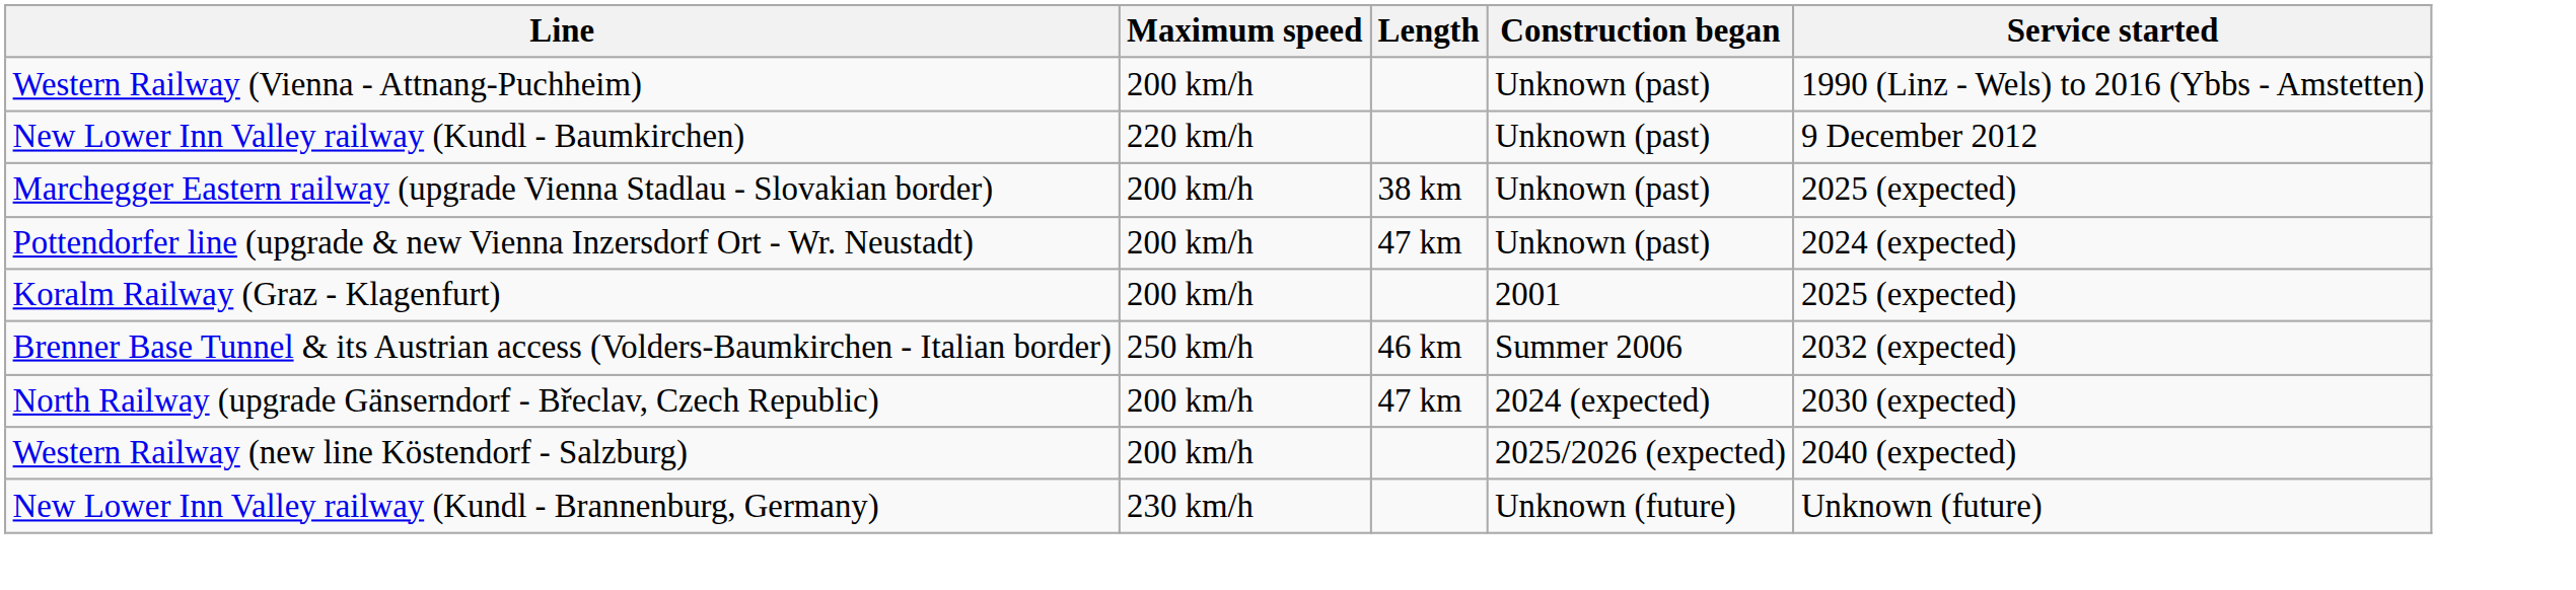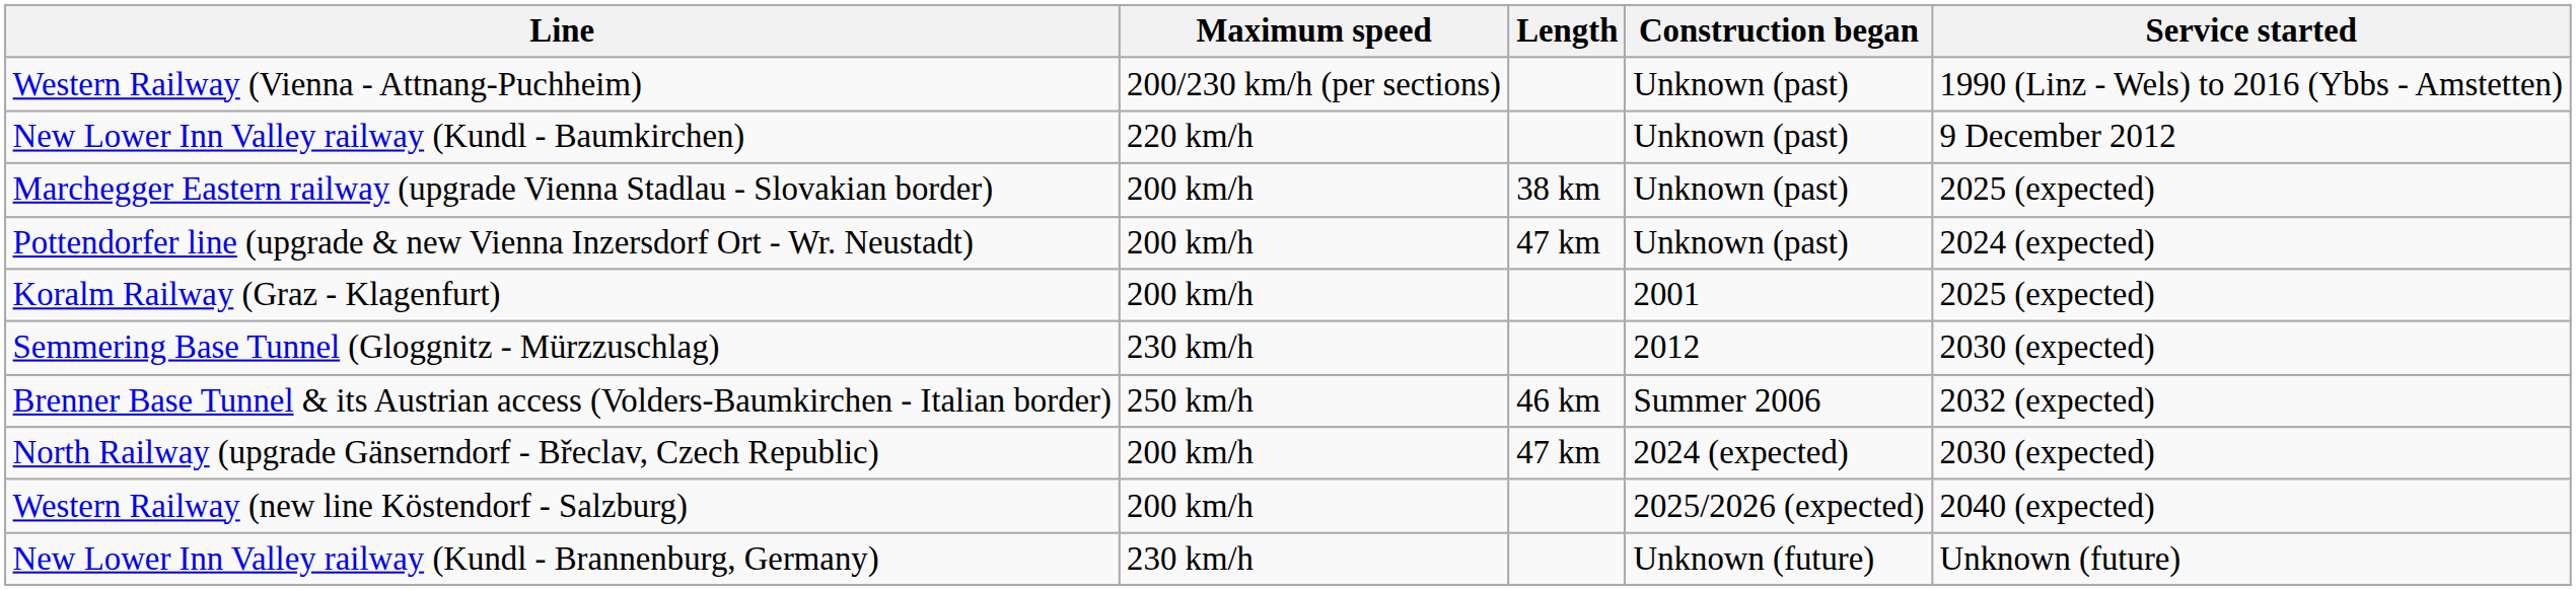 <table class="wikitable">
 <tr>
 <th>Line</th>
 <th>Maximum speed</th>
 <th>Length</th>
 <th>Construction began</th>
 <th>Service started</th>
 </tr>
 <tr>
 <td><a href='#'>Western Railway</a> (Vienna - Attnang-Puchheim)</td>
-<td>200 km/h</td>
+<td>200/230 km/h (per sections)</td>
 <td></td>
 <td>Unknown (past)</td>
 <td>1990 (Linz - Wels) to 2016 (Ybbs - Amstetten)</td>
 </tr>
 <tr>
 <td><a href='#'>New Lower Inn Valley railway</a> (Kundl - Baumkirchen)</td>
 <td>220 km/h</td>
 <td></td>
 <td>Unknown (past)</td>
 <td>9 December 2012</td>
 </tr>
 <tr>
 <td><a href='#'>Marchegger Eastern railway</a> (upgrade Vienna Stadlau - Slovakian border)</td>
 <td>200 km/h</td>
 <td>38 km</td>
 <td>Unknown (past)</td>
 <td>2025 (expected)</td>
 </tr>
 <tr>
 <td><a href='#'>Pottendorfer line</a> (upgrade & new Vienna Inzersdorf Ort - Wr. Neustadt)</td>
 <td>200 km/h</td>
 <td>47 km</td>
 <td>Unknown (past)</td>
 <td>2024 (expected)</td>
 </tr>
 <tr>
 <td><a href='#'>Koralm Railway</a> (Graz - Klagenfurt)</td>
 <td>200 km/h</td>
 <td></td>
 <td>2001</td>
 <td>2025 (expected)</td>
 </tr>
 <tr>
+<td><a href='#'>Semmering Base Tunnel</a> (Gloggnitz - Mürzzuschlag)</td>
+<td>230 km/h</td>
+<td></td>
+<td>2012</td>
+<td>2030 (expected)</td>
+</tr>
+<tr>
 <td><a href='#'>Brenner Base Tunnel</a> & its Austrian access (Volders-Baumkirchen - Italian border)</td>
 <td>250 km/h</td>
 <td>46 km</td>
 <td>Summer 2006</td>
 <td>2032 (expected)</td>
 </tr>
 <tr>
 <td><a href='#'>North Railway</a> (upgrade Gänserndorf - Břeclav, Czech Republic)</td>
 <td>200 km/h</td>
 <td>47 km</td>
 <td>2024 (expected)</td>
 <td>2030 (expected)</td>
 </tr>
 <tr>
 <td><a href='#'>Western Railway</a> (new line Köstendorf - Salzburg)</td>
 <td>200 km/h</td>
 <td></td>
 <td>2025/2026 (expected)</td>
 <td>2040 (expected)</td>
 </tr>
 <tr>
 <td><a href='#'>New Lower Inn Valley railway</a> (Kundl - Brannenburg, Germany)</td>
 <td>230 km/h</td>
 <td></td>
 <td>Unknown (future)</td>
 <td>Unknown (future)</td>
 </tr>
 </table>
